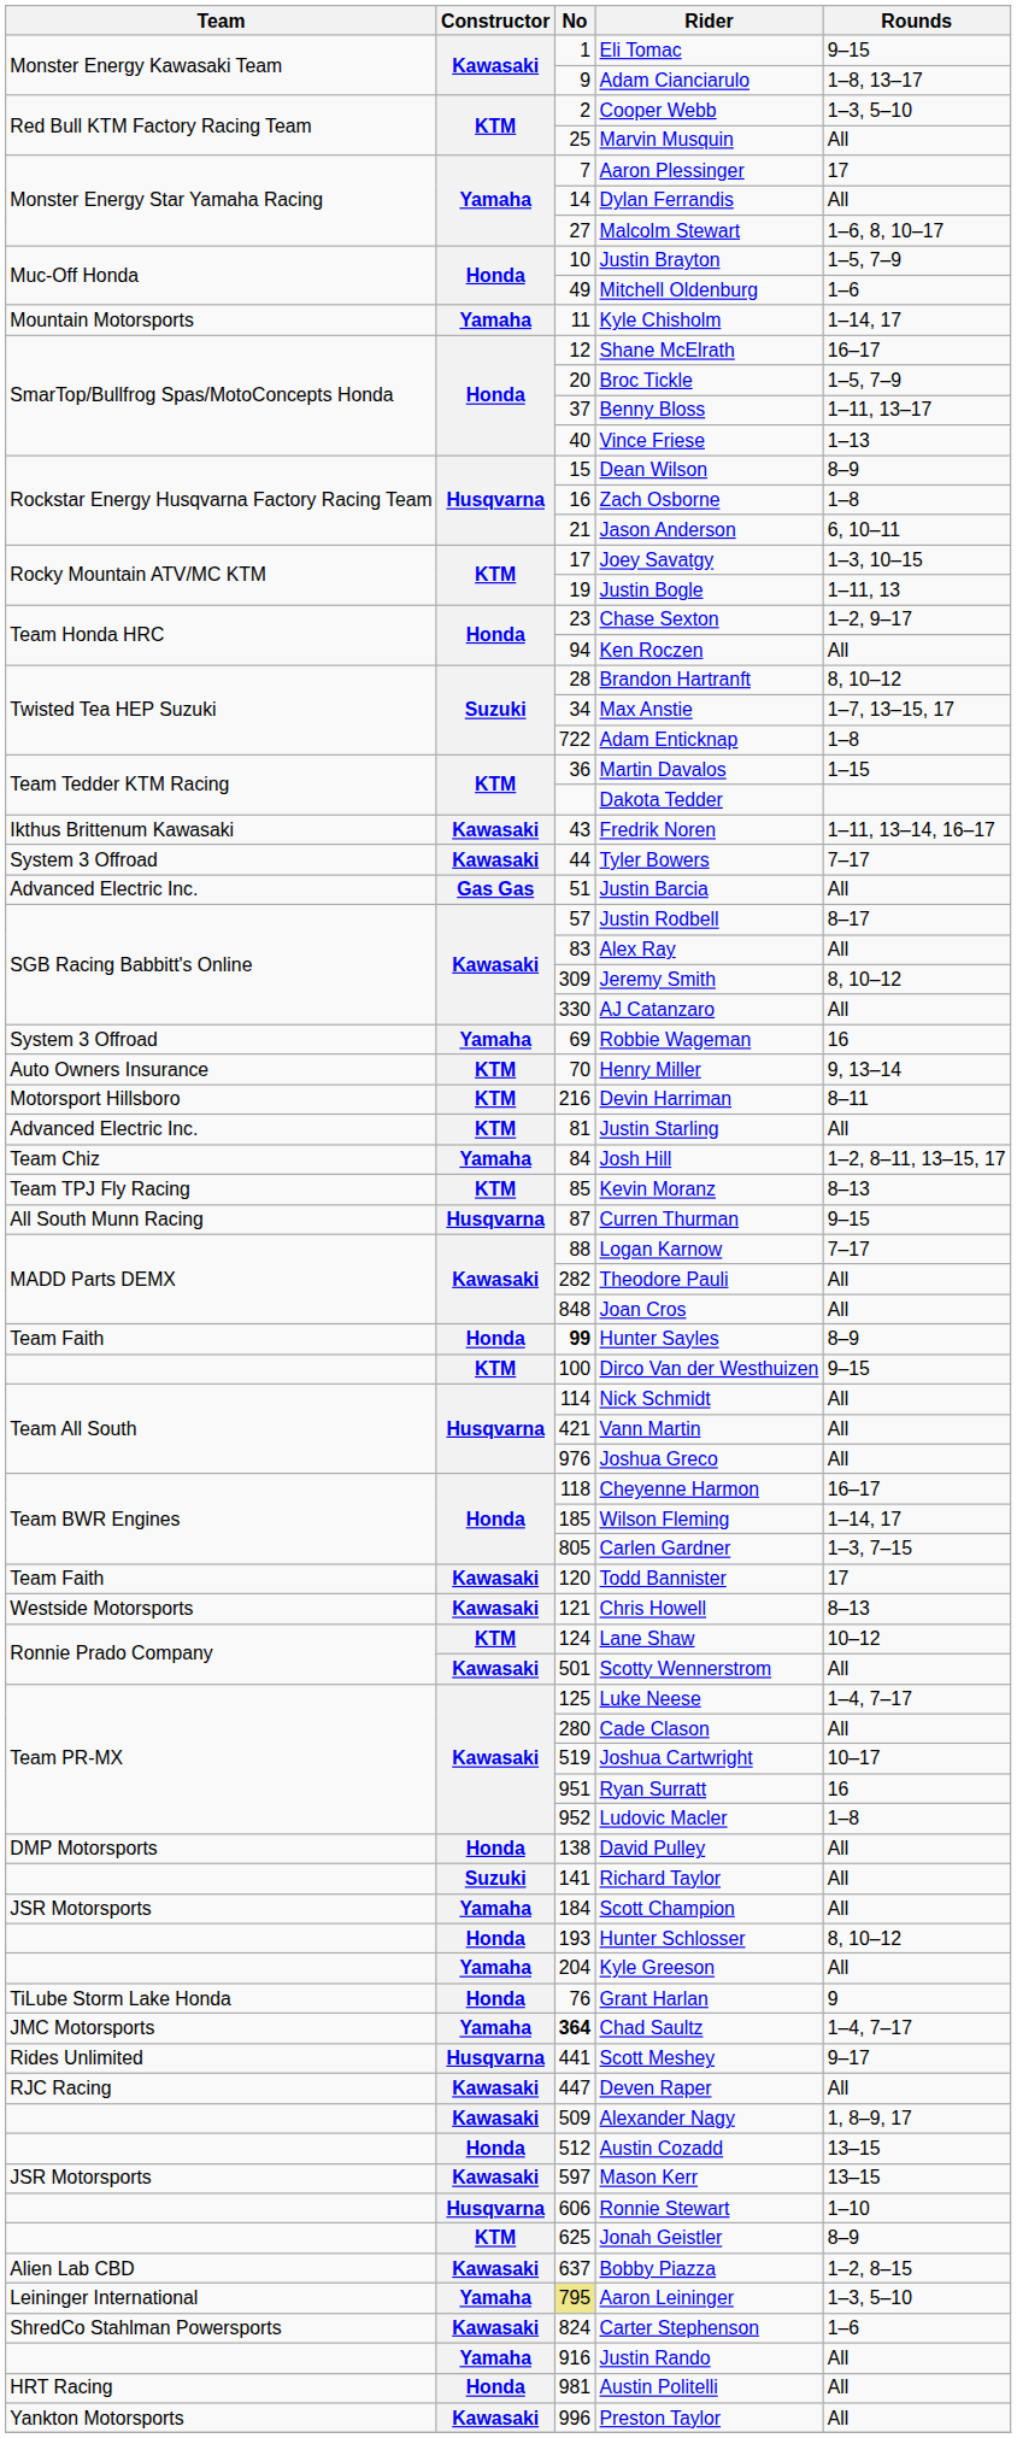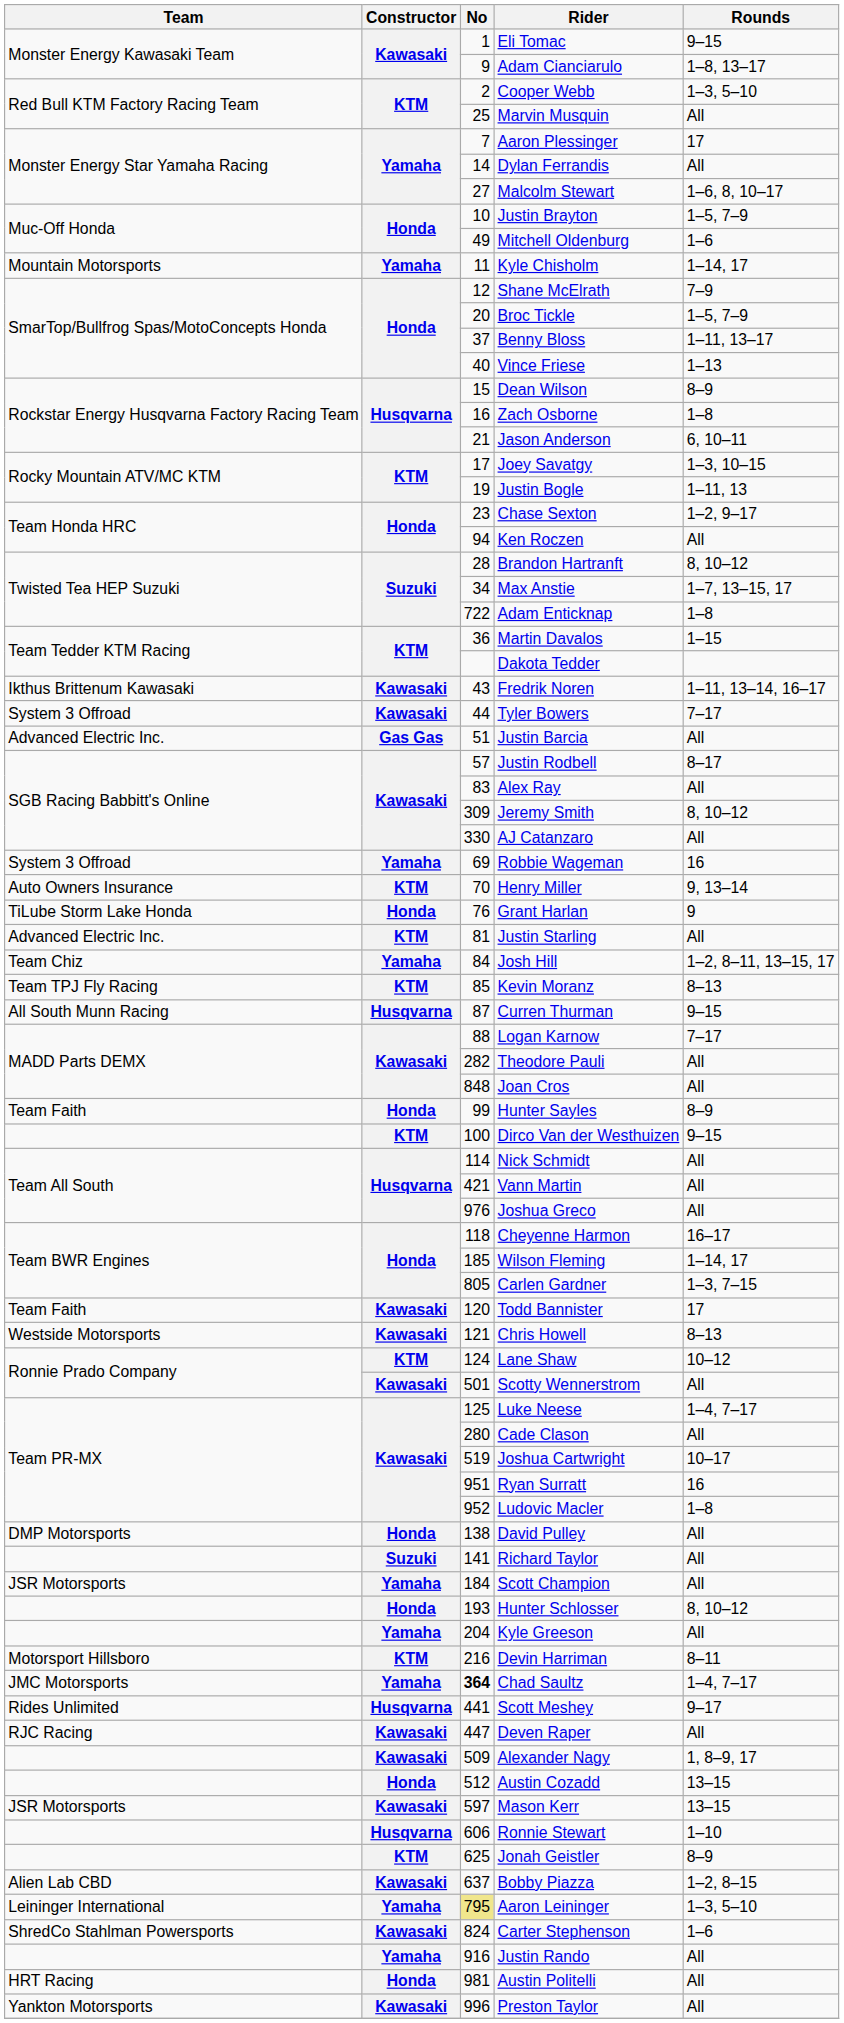 <table class="wikitable" style="font-size: 85%;">
 <tr>
 <th>Team</th>
 <th>Constructor</th>
 <th>No</th>
 <th>Rider</th>
 <th>Rounds</th>
 </tr>
 <tr>
 <td rowspan=2>Monster Energy Kawasaki Team</td>
 <th rowspan=2><a href='#'>Kawasaki</a></th>
 <td align="right">1</td>
 <td> <a href='#'>Eli Tomac</a></td>
 <td>9–15</td>
 </tr>
 <tr>
 <td align="right">9</td>
 <td> <a href='#'>Adam Cianciarulo</a></td>
 <td>1–8, 13–17</td>
 </tr>
 <tr>
 <td rowspan=2>Red Bull KTM Factory Racing Team</td>
 <th rowspan=2><a href='#'>KTM</a></th>
 <td align="right">2</td>
 <td> <a href='#'>Cooper Webb</a></td>
 <td>1–3, 5–10</td>
 </tr>
 <tr>
 <td align="right">25</td>
 <td> <a href='#'>Marvin Musquin</a></td>
 <td>All</td>
 </tr>
 <tr>
 <td rowspan=3>Monster Energy Star Yamaha Racing</td>
 <th rowspan=3><a href='#'>Yamaha</a></th>
 <td align="right">7</td>
 <td> <a href='#'>Aaron Plessinger</a></td>
 <td>17</td>
 </tr>
 <tr>
 <td align="right">14</td>
 <td> <a href='#'>Dylan Ferrandis</a></td>
 <td>All</td>
 </tr>
 <tr>
 <td align="right">27</td>
 <td> <a href='#'>Malcolm Stewart</a></td>
 <td>1–6, 8, 10–17</td>
 </tr>
 <tr>
 <td rowspan=2>Muc-Off Honda</td>
 <th rowspan=2><a href='#'>Honda</a></th>
 <td align="right">10</td>
 <td> <a href='#'>Justin Brayton</a></td>
 <td>1–5, 7–9</td>
 </tr>
 <tr>
 <td align="right">49</td>
 <td> <a href='#'>Mitchell Oldenburg</a></td>
 <td>1–6</td>
 </tr>
 <tr>
 <td>Mountain Motorsports</td>
 <th><a href='#'>Yamaha</a></th>
 <td align="right">11</td>
 <td> <a href='#'>Kyle Chisholm</a></td>
 <td>1–14, 17</td>
 </tr>
 <tr>
 <td rowspan=4>SmarTop/Bullfrog Spas/MotoConcepts Honda</td>
 <th rowspan=4><a href='#'>Honda</a></th>
 <td align="right">12</td>
 <td> <a href='#'>Shane McElrath</a></td>
-<td>16–17</td>
+<td>7–9</td>
 </tr>
 <tr>
 <td align="right">20</td>
 <td> <a href='#'>Broc Tickle</a></td>
 <td>1–5, 7–9</td>
 </tr>
 <tr>
 <td align="right">37</td>
 <td> <a href='#'>Benny Bloss</a></td>
 <td>1–11, 13–17</td>
 </tr>
 <tr>
 <td align="right">40</td>
 <td> <a href='#'>Vince Friese</a></td>
 <td>1–13</td>
 </tr>
 <tr>
 <td rowspan=3>Rockstar Energy Husqvarna Factory Racing Team</td>
 <th rowspan=3><a href='#'>Husqvarna</a></th>
 <td align="right">15</td>
 <td> <a href='#'>Dean Wilson</a></td>
 <td>8–9</td>
 </tr>
 <tr>
 <td align="right">16</td>
 <td> <a href='#'>Zach Osborne</a></td>
 <td>1–8</td>
 </tr>
 <tr>
 <td align="right">21</td>
 <td> <a href='#'>Jason Anderson</a></td>
 <td>6, 10–11</td>
 </tr>
 <tr>
 <td rowspan=2>Rocky Mountain ATV/MC KTM</td>
 <th rowspan=2><a href='#'>KTM</a></th>
 <td align="right">17</td>
 <td> <a href='#'>Joey Savatgy</a></td>
 <td>1–3, 10–15</td>
 </tr>
 <tr>
 <td align="right">19</td>
 <td> <a href='#'>Justin Bogle</a></td>
 <td>1–11, 13</td>
 </tr>
 <tr>
 <td rowspan=2>Team Honda HRC</td>
 <th rowspan=2><a href='#'>Honda</a></th>
 <td align="right">23</td>
 <td> <a href='#'>Chase Sexton</a></td>
 <td>1–2, 9–17</td>
 </tr>
 <tr>
 <td align="right">94</td>
 <td> <a href='#'>Ken Roczen</a></td>
 <td>All</td>
 </tr>
 <tr>
 <td rowspan=3>Twisted Tea HEP Suzuki</td>
 <th rowspan=3><a href='#'>Suzuki</a></th>
 <td align="right">28</td>
 <td> <a href='#'>Brandon Hartranft</a></td>
 <td>8, 10–12</td>
 </tr>
 <tr>
 <td align="right">34</td>
 <td> <a href='#'>Max Anstie</a></td>
 <td>1–7, 13–15, 17</td>
 </tr>
 <tr>
 <td align="right">722</td>
 <td> <a href='#'>Adam Enticknap</a></td>
 <td>1–8</td>
 </tr>
 <tr>
 <td rowspan=2>Team Tedder KTM Racing</td>
 <th rowspan=2><a href='#'>KTM</a></th>
 <td align="right">36</td>
 <td> <a href='#'>Martin Davalos</a></td>
 <td>1–15</td>
 </tr>
 <tr>
 <td align="right"></td>
 <td> <a href='#'>Dakota Tedder</a></td>
 <td></td>
 </tr>
 <tr>
 <td>Ikthus Brittenum Kawasaki</td>
 <th><a href='#'>Kawasaki</a></th>
 <td align="right">43</td>
 <td> <a href='#'>Fredrik Noren</a></td>
 <td>1–11, 13–14, 16–17</td>
 </tr>
 <tr>
 <td>System 3 Offroad</td>
 <th><a href='#'>Kawasaki</a></th>
 <td align="right">44</td>
 <td> <a href='#'>Tyler Bowers</a></td>
 <td>7–17</td>
 </tr>
 <tr>
 <td>Advanced Electric Inc.</td>
 <th><a href='#'>Gas Gas</a></th>
 <td align="right">51</td>
 <td> <a href='#'>Justin Barcia</a></td>
 <td>All</td>
 </tr>
 <tr>
 <td rowspan=4>SGB Racing Babbitt's Online</td>
 <th rowspan=4><a href='#'>Kawasaki</a></th>
 <td align="right">57</td>
 <td> <a href='#'>Justin Rodbell</a></td>
 <td>8–17</td>
 </tr>
 <tr>
 <td align="right">83</td>
 <td> <a href='#'>Alex Ray</a></td>
 <td>All</td>
 </tr>
 <tr>
 <td align="right">309</td>
 <td> <a href='#'>Jeremy Smith</a></td>
 <td>8, 10–12</td>
 </tr>
 <tr>
 <td align="right">330</td>
 <td> <a href='#'>AJ Catanzaro</a></td>
 <td>All</td>
 </tr>
 <tr>
 <td>System 3 Offroad</td>
 <th><a href='#'>Yamaha</a></th>
 <td align="right">69</td>
 <td> <a href='#'>Robbie Wageman</a></td>
 <td>16</td>
 </tr>
 <tr>
 <td>Auto Owners Insurance</td>
 <th><a href='#'>KTM</a></th>
 <td align="right">70</td>
 <td> <a href='#'>Henry Miller</a></td>
 <td>9, 13–14</td>
 </tr>
 <tr>
-<td>Motorsport Hillsboro</td>
-<th><a href='#'>KTM</a></th>
-<td align="right">216</td>
-<td> <a href='#'>Devin Harriman</a></td>
-<td>8–11</td>
+<td>TiLube Storm Lake Honda</td>
+<th><a href='#'>Honda</a></th>
+<td align="right">76</td>
+<td> <a href='#'>Grant Harlan</a></td>
+<td>9</td>
 </tr>
 <tr>
 <td>Advanced Electric Inc.</td>
 <th><a href='#'>KTM</a></th>
 <td align="right">81</td>
 <td> <a href='#'>Justin Starling</a></td>
 <td>All</td>
 </tr>
 <tr>
 <td>Team Chiz</td>
 <th><a href='#'>Yamaha</a></th>
 <td align="right">84</td>
 <td> <a href='#'>Josh Hill</a></td>
 <td>1–2, 8–11, 13–15, 17</td>
 </tr>
 <tr>
 <td>Team TPJ Fly Racing</td>
 <th><a href='#'>KTM</a></th>
 <td align="right">85</td>
 <td> <a href='#'>Kevin Moranz</a></td>
 <td>8–13</td>
 </tr>
 <tr>
 <td>All South Munn Racing</td>
 <th><a href='#'>Husqvarna</a></th>
 <td align="right">87</td>
 <td> <a href='#'>Curren Thurman</a></td>
 <td>9–15</td>
 </tr>
 <tr>
 <td rowspan=3>MADD Parts DEMX</td>
 <th rowspan=3><a href='#'>Kawasaki</a></th>
 <td align="right">88</td>
 <td> <a href='#'>Logan Karnow</a></td>
 <td>7–17</td>
 </tr>
 <tr>
 <td align="right">282</td>
 <td> <a href='#'>Theodore Pauli</a></td>
 <td>All</td>
 </tr>
 <tr>
 <td align="right">848</td>
 <td> <a href='#'>Joan Cros</a></td>
 <td>All</td>
 </tr>
 <tr>
 <td>Team Faith</td>
 <th><a href='#'>Honda</a></th>
-<td align="right"><strong>99</strong></td>
+<td align="right">99</td>
 <td> <a href='#'>Hunter Sayles</a></td>
 <td>8–9</td>
 </tr>
 <tr>
 <td></td>
 <th><a href='#'>KTM</a></th>
 <td align="right">100</td>
 <td> <a href='#'>Dirco Van der Westhuizen</a></td>
 <td>9–15</td>
 </tr>
 <tr>
 <td rowspan=3>Team All South</td>
 <th rowspan=3><a href='#'>Husqvarna</a></th>
 <td align="right">114</td>
 <td> <a href='#'>Nick Schmidt</a></td>
 <td>All</td>
 </tr>
 <tr>
 <td align="right">421</td>
 <td> <a href='#'>Vann Martin</a></td>
 <td>All</td>
 </tr>
 <tr>
 <td align="right">976</td>
 <td> <a href='#'>Joshua Greco</a></td>
 <td>All</td>
 </tr>
 <tr>
 <td rowspan=3>Team BWR Engines</td>
 <th rowspan=3><a href='#'>Honda</a></th>
 <td align="right">118</td>
 <td> <a href='#'>Cheyenne Harmon</a></td>
 <td>16–17</td>
 </tr>
 <tr>
 <td align="right">185</td>
 <td> <a href='#'>Wilson Fleming</a></td>
 <td>1–14, 17</td>
 </tr>
 <tr>
 <td align="right">805</td>
 <td> <a href='#'>Carlen Gardner</a></td>
 <td>1–3, 7–15</td>
 </tr>
 <tr>
 <td>Team Faith</td>
 <th><a href='#'>Kawasaki</a></th>
 <td align="right">120</td>
 <td> <a href='#'>Todd Bannister</a></td>
 <td>17</td>
 </tr>
 <tr>
 <td>Westside Motorsports</td>
 <th><a href='#'>Kawasaki</a></th>
 <td align="right">121</td>
 <td> <a href='#'>Chris Howell</a></td>
 <td>8–13</td>
 </tr>
 <tr>
 <td rowspan=2>Ronnie Prado Company</td>
 <th><a href='#'>KTM</a></th>
 <td align="right">124</td>
 <td> <a href='#'>Lane Shaw</a></td>
 <td>10–12</td>
 </tr>
 <tr>
 <th><a href='#'>Kawasaki</a></th>
 <td align="right">501</td>
 <td> <a href='#'>Scotty Wennerstrom</a></td>
 <td>All</td>
 </tr>
 <tr>
 <td rowspan=5>Team PR-MX</td>
 <th rowspan=5><a href='#'>Kawasaki</a></th>
 <td align="right">125</td>
 <td> <a href='#'>Luke Neese</a></td>
 <td>1–4, 7–17</td>
 </tr>
 <tr>
 <td align="right">280</td>
 <td> <a href='#'>Cade Clason</a></td>
 <td>All</td>
 </tr>
 <tr>
 <td align="right">519</td>
 <td> <a href='#'>Joshua Cartwright</a></td>
 <td>10–17</td>
 </tr>
 <tr>
 <td align="right">951</td>
 <td> <a href='#'>Ryan Surratt</a></td>
 <td>16</td>
 </tr>
 <tr>
 <td align="right">952</td>
 <td> <a href='#'>Ludovic Macler</a></td>
 <td>1–8</td>
 </tr>
 <tr>
 <td>DMP Motorsports</td>
 <th><a href='#'>Honda</a></th>
 <td align="right">138</td>
 <td> <a href='#'>David Pulley</a></td>
 <td>All</td>
 </tr>
 <tr>
 <td></td>
 <th><a href='#'>Suzuki</a></th>
 <td align="right">141</td>
 <td> <a href='#'>Richard Taylor</a></td>
 <td>All</td>
 </tr>
 <tr>
 <td>JSR Motorsports</td>
 <th><a href='#'>Yamaha</a></th>
 <td align="right">184</td>
 <td> <a href='#'>Scott Champion</a></td>
 <td>All</td>
 </tr>
 <tr>
 <td></td>
 <th><a href='#'>Honda</a></th>
 <td align="right">193</td>
 <td> <a href='#'>Hunter Schlosser</a></td>
 <td>8, 10–12</td>
 </tr>
 <tr>
 <td></td>
 <th><a href='#'>Yamaha</a></th>
 <td align="right">204</td>
 <td> <a href='#'>Kyle Greeson</a></td>
 <td>All</td>
 </tr>
 <tr>
-<td>TiLube Storm Lake Honda</td>
-<th><a href='#'>Honda</a></th>
-<td align="right">76</td>
-<td> <a href='#'>Grant Harlan</a></td>
-<td>9</td>
+<td>Motorsport Hillsboro</td>
+<th><a href='#'>KTM</a></th>
+<td align="right">216</td>
+<td> <a href='#'>Devin Harriman</a></td>
+<td>8–11</td>
 </tr>
 <tr>
 <td>JMC Motorsports</td>
 <th><a href='#'>Yamaha</a></th>
 <td align="right"><strong>364</strong></td>
 <td> <a href='#'>Chad Saultz</a></td>
 <td>1–4, 7–17</td>
 </tr>
 <tr>
 <td>Rides Unlimited</td>
 <th><a href='#'>Husqvarna</a></th>
 <td align="right">441</td>
 <td> <a href='#'>Scott Meshey</a></td>
 <td>9–17</td>
 </tr>
 <tr>
 <td>RJC Racing</td>
 <th><a href='#'>Kawasaki</a></th>
 <td align="right">447</td>
 <td> <a href='#'>Deven Raper</a></td>
 <td>All</td>
 </tr>
 <tr>
 <td></td>
 <th><a href='#'>Kawasaki</a></th>
 <td align="right">509</td>
 <td> <a href='#'>Alexander Nagy</a></td>
 <td>1, 8–9, 17</td>
 </tr>
 <tr>
 <td></td>
 <th><a href='#'>Honda</a></th>
 <td align="right">512</td>
 <td> <a href='#'>Austin Cozadd</a></td>
 <td>13–15</td>
 </tr>
 <tr>
 <td>JSR Motorsports</td>
 <th><a href='#'>Kawasaki</a></th>
 <td align="right">597</td>
 <td> <a href='#'>Mason Kerr</a></td>
 <td>13–15</td>
 </tr>
 <tr>
 <td></td>
 <th><a href='#'>Husqvarna</a></th>
 <td align="right">606</td>
 <td> <a href='#'>Ronnie Stewart</a></td>
 <td>1–10</td>
 </tr>
 <tr>
 <td></td>
 <th><a href='#'>KTM</a></th>
 <td align="right">625</td>
 <td> <a href='#'>Jonah Geistler</a></td>
 <td>8–9</td>
 </tr>
 <tr>
 <td>Alien Lab CBD</td>
 <th><a href='#'>Kawasaki</a></th>
 <td align="right">637</td>
 <td> <a href='#'>Bobby Piazza</a></td>
 <td>1–2, 8–15</td>
 </tr>
 <tr>
 <td>Leininger International</td>
 <th><a href='#'>Yamaha</a></th>
 <td align="right" style="background: khaki;">795</td>
 <td> <a href='#'>Aaron Leininger</a></td>
 <td>1–3, 5–10</td>
 </tr>
 <tr>
 <td>ShredCo Stahlman Powersports</td>
 <th><a href='#'>Kawasaki</a></th>
 <td align="right">824</td>
 <td> <a href='#'>Carter Stephenson</a></td>
 <td>1–6</td>
 </tr>
 <tr>
 <td></td>
 <th><a href='#'>Yamaha</a></th>
 <td align="right">916</td>
 <td> <a href='#'>Justin Rando</a></td>
 <td>All</td>
 </tr>
 <tr>
 <td>HRT Racing</td>
 <th><a href='#'>Honda</a></th>
 <td align="right">981</td>
 <td> <a href='#'>Austin Politelli</a></td>
 <td>All</td>
 </tr>
 <tr>
 <td>Yankton Motorsports</td>
 <th><a href='#'>Kawasaki</a></th>
 <td align="right">996</td>
 <td> <a href='#'>Preston Taylor</a></td>
 <td>All</td>
 </tr>
 <tr>
 </tr>
 </table>
